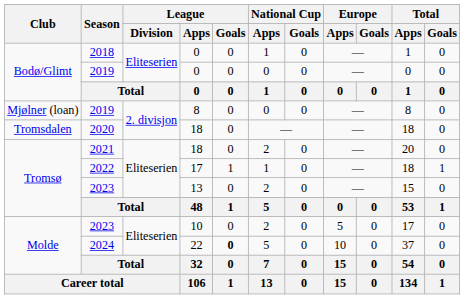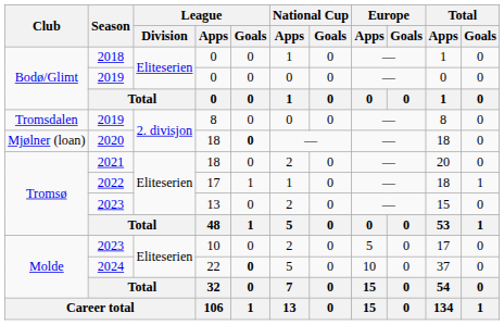 <table class="wikitable" style="text-align:center">
 <tr>
 <th rowspan="2">Club</th>
 <th rowspan="2">Season</th>
 <th colspan="3">League</th>
 <th colspan="2">National Cup</th>
 <th colspan="2">Europe</th>
 <th colspan="2">Total</th>
 </tr>
 <tr>
 <th>Division</th>
 <th>Apps</th>
 <th>Goals</th>
 <th>Apps</th>
 <th>Goals</th>
 <th>Apps</th>
 <th>Goals</th>
 <th>Apps</th>
 <th>Goals</th>
 </tr>
 <tr>
 <td rowspan="3"><a href='#'>Bodø/Glimt</a></td>
 <td><a href='#'>2018</a></td>
 <td rowspan="2"><a href='#'>Eliteserien</a></td>
 <td>0</td>
 <td>0</td>
 <td>1</td>
 <td>0</td>
 <td colspan="2">—</td>
 <td>1</td>
 <td>0</td>
 </tr>
 <tr>
 <td><a href='#'>2019</a></td>
 <td>0</td>
 <td>0</td>
 <td>0</td>
 <td>0</td>
 <td colspan="2">—</td>
 <td>0</td>
 <td>0</td>
 </tr>
 <tr>
 <th colspan="2">Total</th>
 <th>0</th>
 <th>0</th>
 <th>1</th>
 <th>0</th>
 <th>0</th>
 <th>0</th>
 <th>1</th>
 <th>0</th>
 </tr>
 <tr>
-<td><a href='#'>Mjølner</a> (loan)</td>
+<td><a href='#'>Tromsdalen</a></td>
 <td><a href='#'>2019</a></td>
 <td rowspan="2"><a href='#'>2. divisjon</a></td>
 <td>8</td>
 <td>0</td>
 <td>0</td>
 <td>0</td>
 <td colspan="2">—</td>
 <td>8</td>
 <td>0</td>
 </tr>
 <tr>
-<td><a href='#'>Tromsdalen</a></td>
+<td><a href='#'>Mjølner</a> (loan)</td>
 <td><a href='#'>2020</a></td>
 <td>18</td>
-<td>0</td>
+<td><strong>0</strong></td>
 <td colspan="2">—</td>
 <td colspan="2">—</td>
 <td>18</td>
 <td>0</td>
 </tr>
 <tr>
 <td rowspan="4"><a href='#'>Tromsø</a></td>
 <td><a href='#'>2021</a></td>
 <td rowspan="3">Eliteserien</td>
 <td>18</td>
 <td>0</td>
 <td>2</td>
 <td>0</td>
 <td colspan="2">—</td>
 <td>20</td>
 <td>0</td>
 </tr>
 <tr>
 <td><a href='#'>2022</a></td>
 <td>17</td>
 <td>1</td>
 <td>1</td>
 <td>0</td>
 <td colspan="2">—</td>
 <td>18</td>
 <td>1</td>
 </tr>
 <tr>
 <td><a href='#'>2023</a></td>
 <td>13</td>
 <td>0</td>
 <td>2</td>
 <td>0</td>
 <td colspan="2">—</td>
 <td>15</td>
 <td>0</td>
 </tr>
 <tr>
 <th colspan="2">Total</th>
 <th>48</th>
 <th>1</th>
 <th>5</th>
 <th>0</th>
 <th>0</th>
 <th>0</th>
 <th>53</th>
 <th>1</th>
 </tr>
 <tr>
 <td rowspan="3"><a href='#'>Molde</a></td>
 <td><a href='#'>2023</a></td>
 <td rowspan="2">Eliteserien</td>
 <td>10</td>
 <td>0</td>
 <td>2</td>
 <td>0</td>
 <td>5</td>
 <td>0</td>
 <td>17</td>
 <td>0</td>
 </tr>
 <tr>
 <td><a href='#'>2024</a></td>
 <td>22</td>
 <td><strong>0</strong></td>
 <td>5</td>
 <td>0</td>
 <td>10</td>
 <td>0</td>
 <td>37</td>
 <td>0</td>
 </tr>
 <tr>
 <th colspan="2">Total</th>
 <th>32</th>
 <th>0</th>
 <th>7</th>
 <th>0</th>
 <th>15</th>
 <th>0</th>
 <th>54</th>
 <th>0</th>
 </tr>
 <tr>
 <th colspan="3">Career total</th>
 <th>106</th>
 <th>1</th>
 <th>13</th>
 <th>0</th>
 <th>15</th>
 <th>0</th>
 <th>134</th>
 <th>1</th>
 </tr>
 </table>
